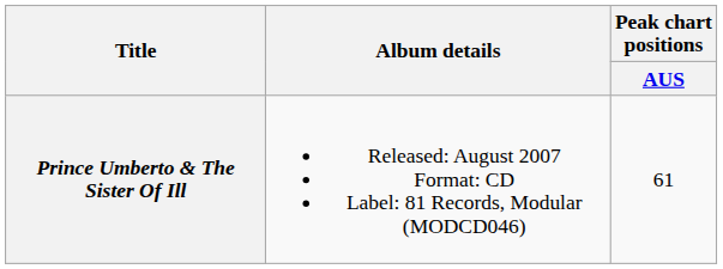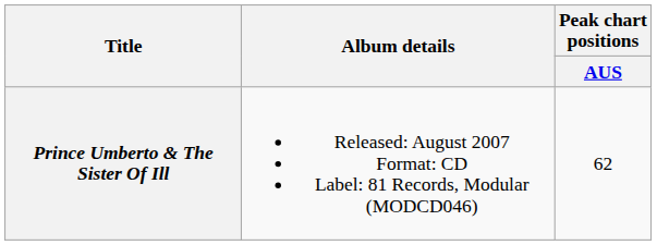 <table class="wikitable plainrowheaders" style="text-align:center;" border="1">
 <tr>
 <th scope="col" rowspan="2" style="width:12em;">Title</th>
 <th scope="col" rowspan="2" style="width:16em;">Album details</th>
 <th scope="col" colspan="1">Peak chart<br>positions</th>
 </tr>
 <tr>
 <th scope="col" style="text-align:center;"><a href='#'>AUS</a><br></th>
 </tr>
 <tr>
 <th scope="row"><em>Prince Umberto & The Sister Of Ill</em></th>
 <td><br><ul><li>Released: August 2007</li><li>Format: CD</li><li>Label: 81 Records, Modular (MODCD046)</li></ul></td>
-<td align="center">61</td>
+<td align="center">62</td>
 </tr>
 </table>
